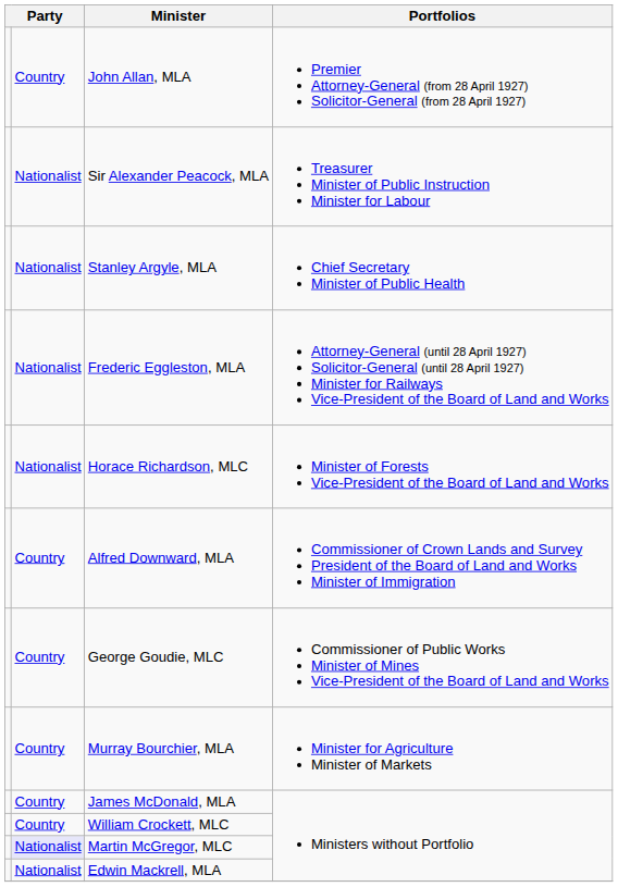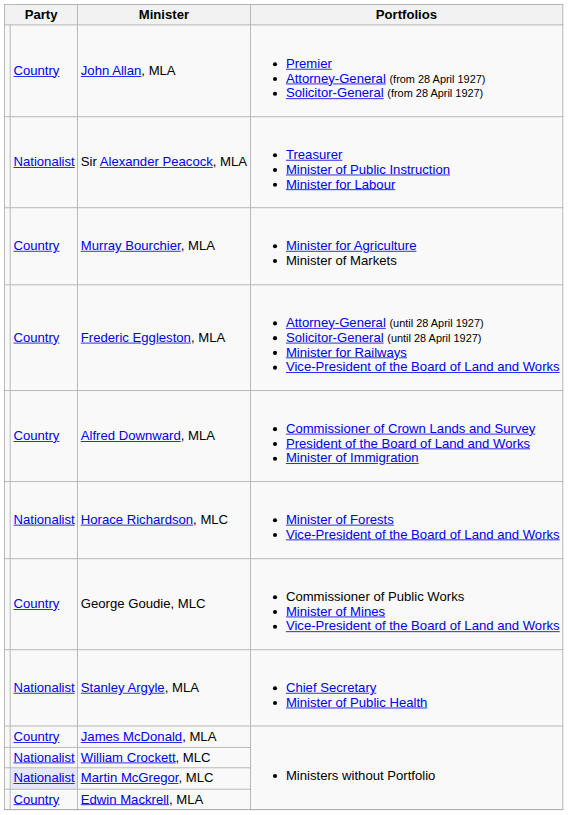 <table class="wikitable">
 <tr>
 <th colspan=2>Party</th>
 <th>Minister</th>
 <th>Portfolios</th>
 </tr>
 <tr>
 <td></td>
 <td><a href='#'>Country</a></td>
 <td><a href='#'>John Allan</a>, MLA</td>
 <td><br><ul><li><a href='#'>Premier</a></li><li><a href='#'>Attorney-General</a> <small>(from 28 April 1927)</small></li><li><a href='#'>Solicitor-General</a> <small>(from 28 April 1927)</small></li></ul></td>
 </tr>
 <tr>
 <td></td>
 <td><a href='#'>Nationalist</a></td>
 <td>Sir <a href='#'>Alexander Peacock</a>, MLA</td>
 <td><br><ul><li><a href='#'>Treasurer</a></li><li><a href='#'>Minister of Public Instruction</a></li><li><a href='#'>Minister for Labour</a></li></ul></td>
 </tr>
 <tr>
 <td></td>
-<td><a href='#'>Nationalist</a></td>
-<td><a href='#'>Stanley Argyle</a>, MLA</td>
-<td><br><ul><li><a href='#'>Chief Secretary</a></li><li><a href='#'>Minister of Public Health</a></li></ul></td>
+<td><a href='#'>Country</a></td>
+<td><a href='#'>Murray Bourchier</a>, MLA</td>
+<td><br><ul><li><a href='#'>Minister for Agriculture</a></li><li>Minister of Markets</li></ul></td>
 </tr>
 <tr>
 <td></td>
-<td><a href='#'>Nationalist</a></td>
+<td><a href='#'>Country</a></td>
 <td><a href='#'>Frederic Eggleston</a>, MLA</td>
 <td><br><ul><li><a href='#'>Attorney-General</a> <small>(until 28 April 1927)</small></li><li><a href='#'>Solicitor-General</a> <small>(until 28 April 1927)</small></li><li><a href='#'>Minister for Railways</a></li><li><a href='#'>Vice-President of the Board of Land and Works</a></li></ul></td>
+</tr>
+<tr>
+<td></td>
+<td><a href='#'>Country</a></td>
+<td><a href='#'>Alfred Downward</a>, MLA</td>
+<td><br><ul><li><a href='#'>Commissioner of Crown Lands and Survey</a></li><li><a href='#'>President of the Board of Land and Works</a></li><li><a href='#'>Minister of Immigration</a></li></ul></td>
 </tr>
 <tr>
 <td></td>
 <td><a href='#'>Nationalist</a></td>
 <td><a href='#'>Horace Richardson</a>, MLC</td>
 <td><br><ul><li><a href='#'>Minister of Forests</a></li><li><a href='#'>Vice-President of the Board of Land and Works</a></li></ul></td>
 </tr>
 <tr>
 <td></td>
 <td><a href='#'>Country</a></td>
-<td><a href='#'>Alfred Downward</a>, MLA</td>
-<td><br><ul><li><a href='#'>Commissioner of Crown Lands and Survey</a></li><li><a href='#'>President of the Board of Land and Works</a></li><li><a href='#'>Minister of Immigration</a></li></ul></td>
-</tr>
-<tr>
-<td></td>
-<td><a href='#'>Country</a></td>
 <td>George Goudie, MLC</td>
 <td><br><ul><li>Commissioner of Public Works</li><li><a href='#'>Minister of Mines</a></li><li><a href='#'>Vice-President of the Board of Land and Works</a></li></ul></td>
 </tr>
 <tr>
 <td></td>
-<td><a href='#'>Country</a></td>
-<td><a href='#'>Murray Bourchier</a>, MLA</td>
-<td><br><ul><li><a href='#'>Minister for Agriculture</a></li><li>Minister of Markets</li></ul></td>
+<td><a href='#'>Nationalist</a></td>
+<td><a href='#'>Stanley Argyle</a>, MLA</td>
+<td><br><ul><li><a href='#'>Chief Secretary</a></li><li><a href='#'>Minister of Public Health</a></li></ul></td>
 </tr>
 <tr>
 <td></td>
 <td><a href='#'>Country</a></td>
 <td><a href='#'>James McDonald</a>, MLA</td>
 <td rowspan=4><br><ul><li>Ministers without Portfolio</li></ul></td>
 </tr>
 <tr>
 <td></td>
-<td><a href='#'>Country</a></td>
+<td><a href='#'>Nationalist</a></td>
 <td><a href='#'>William Crockett</a>, MLC</td>
 </tr>
 <tr>
 <td></td>
 <td style="background: lavender;"><a href='#'>Nationalist</a></td>
 <td><a href='#'>Martin McGregor</a>, MLC</td>
 </tr>
 <tr>
 <td></td>
-<td><a href='#'>Nationalist</a></td>
+<td><a href='#'>Country</a></td>
 <td><a href='#'>Edwin Mackrell</a>, MLA</td>
 </tr>
 <tr>
 </tr>
 </table>
